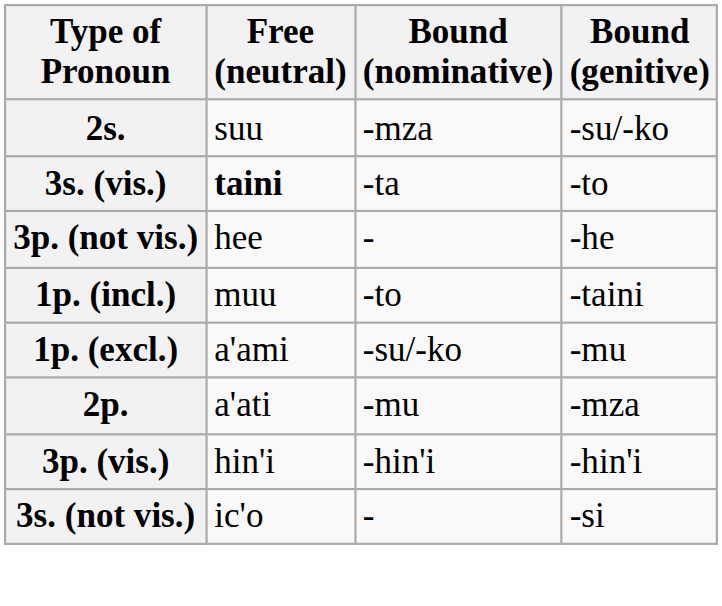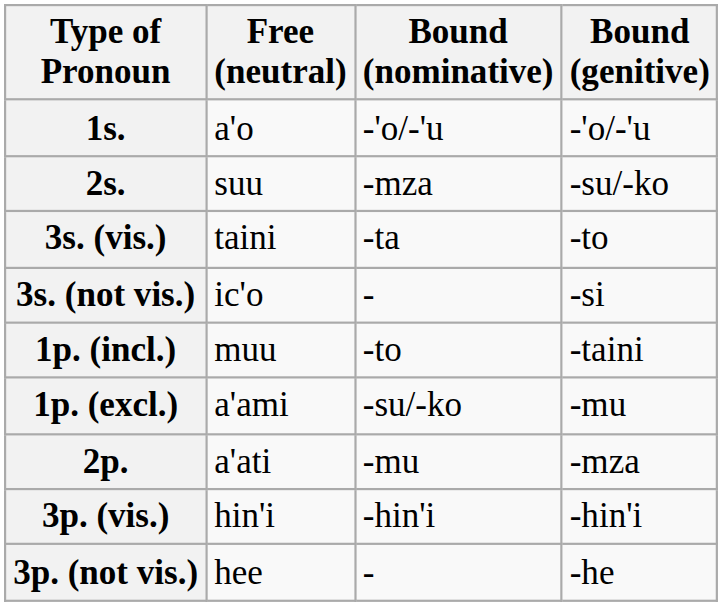 <table class="wikitable">
 <tr>
 <th>Type of<br> Pronoun</th>
 <th c=01>Free<br>(neutral)</th>
 <th c=02>Bound<br>(nominative)</th>
 <th c=03>Bound<br>(genitive)</th>
+</tr>
+<tr>
+<th>1s.</th>
+<td c=01>a'o</td>
+<td c=02>-'o/-'u</td>
+<td c=03>-'o/-'u</td>
 </tr>
 <tr>
 <th>2s.</th>
 <td c=01>suu</td>
 <td c=02>-mza</td>
 <td c=03>-su/-ko</td>
 </tr>
 <tr>
 <th>3s. (vis.)</th>
-<td c=01><strong>taini</strong></td>
+<td c=01>taini</td>
 <td c=02>-ta</td>
 <td c=03>-to</td>
 </tr>
 <tr>
-<th>3p. (not vis.)</th>
-<td c=01>hee</td>
+<th>3s. (not vis.)</th>
+<td c=01>ic'o</td>
 <td c=02>-</td>
-<td c=03>-he</td>
+<td c=03>-si</td>
 </tr>
 <tr>
 <th>1p. (incl.)</th>
 <td c=01>muu</td>
 <td c=02>-to</td>
 <td c=03>-taini</td>
 </tr>
 <tr>
 <th>1p. (excl.)</th>
 <td c=01>a'ami</td>
 <td c=02>-su/-ko</td>
 <td c=03>-mu</td>
 </tr>
 <tr>
 <th>2p.</th>
 <td c=01>a'ati</td>
 <td c=02>-mu</td>
 <td c=03>-mza</td>
 </tr>
 <tr>
 <th>3p. (vis.)</th>
 <td c=01>hin'i</td>
 <td c=02>-hin'i</td>
 <td c=03>-hin'i</td>
 </tr>
 <tr>
-<th>3s. (not vis.)</th>
-<td c=01>ic'o</td>
+<th>3p. (not vis.)</th>
+<td c=01>hee</td>
 <td c=02>-</td>
-<td c=03>-si</td>
+<td c=03>-he</td>
 </tr>
 </table>
